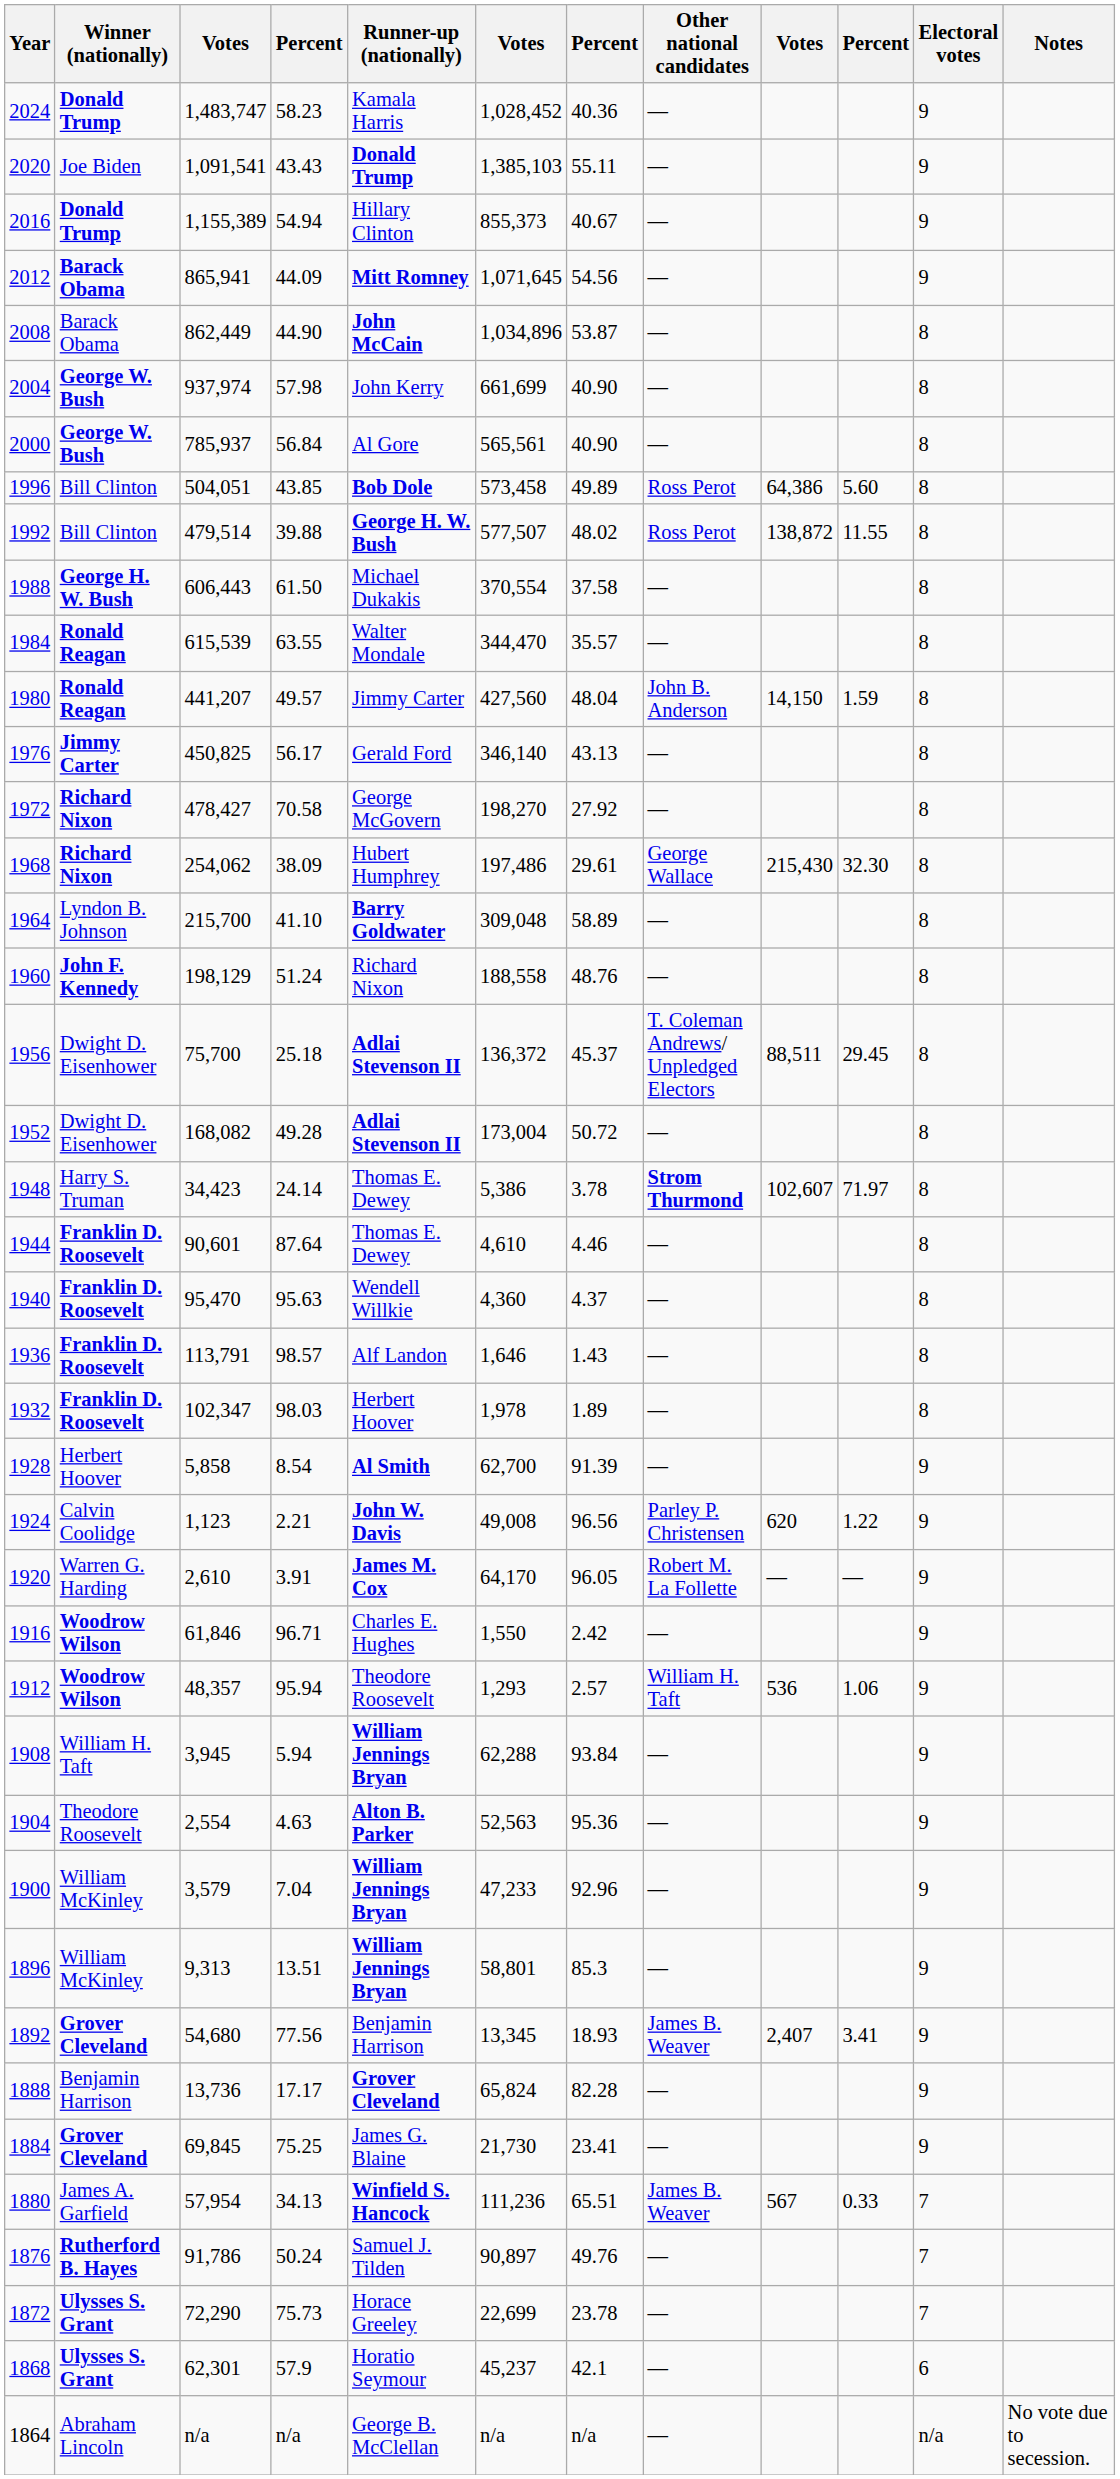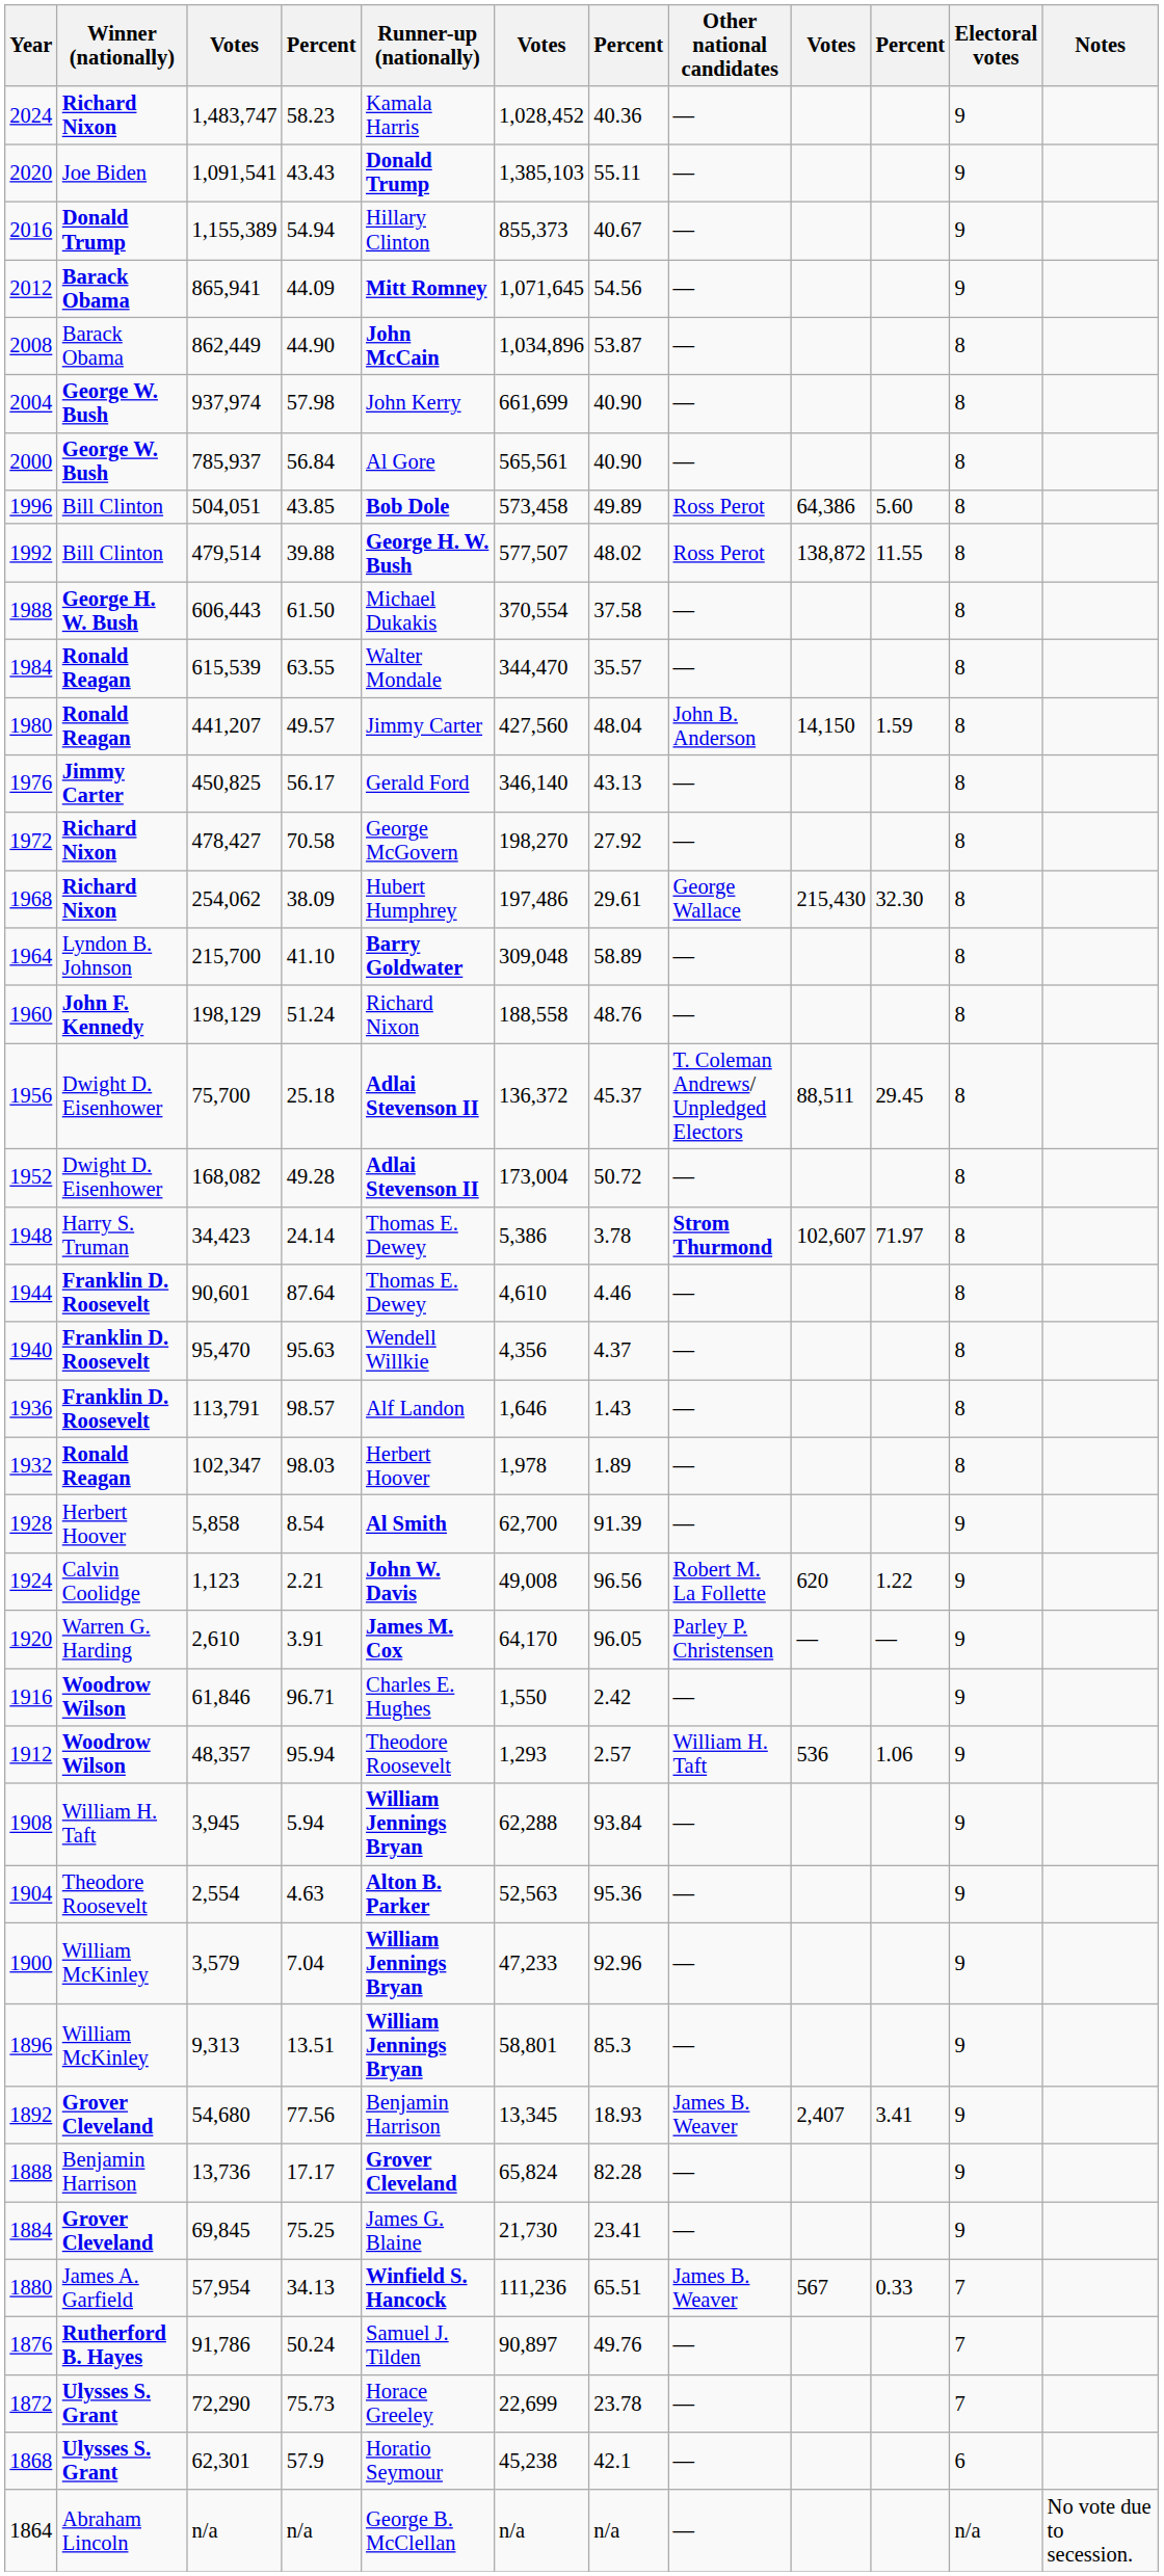 <table class="wikitable sortable">
 <tr>
 <th data-sort-type="number">Year</th>
 <th>Winner (nationally)</th>
 <th data-sort-type="number">Votes</th>
 <th data-sort-type="number">Percent</th>
 <th>Runner-up (nationally)</th>
 <th data-sort-type="number">Votes</th>
 <th data-sort-type="number">Percent</th>
 <th>Other national<br>candidates</th>
 <th data-sort-type="number">Votes</th>
 <th data-sort-type="number">Percent</th>
 <th data-sort-type="number">Electoral<br>votes</th>
 <th class="unsortable">Notes</th>
 </tr>
 <tr>
 <td><a href='#'>2024</a></td>
-<td><strong><a href='#'>Donald Trump</a></strong></td>
+<td><strong><a href='#'>Richard Nixon</a></strong></td>
 <td>1,483,747</td>
 <td>58.23</td>
 <td><a href='#'>Kamala Harris</a></td>
 <td>1,028,452</td>
 <td>40.36</td>
 <td>—</td>
 <td></td>
 <td></td>
 <td>9</td>
 <td></td>
 </tr>
 <tr>
 <td><a href='#'>2020</a></td>
 <td><a href='#'>Joe Biden</a></td>
 <td>1,091,541</td>
 <td>43.43</td>
 <td><strong><a href='#'>Donald Trump</a></strong></td>
 <td>1,385,103</td>
 <td>55.11</td>
 <td>—</td>
 <td></td>
 <td></td>
 <td>9</td>
 <td></td>
 </tr>
 <tr>
 <td><a href='#'>2016</a></td>
 <td><strong><a href='#'>Donald Trump</a></strong></td>
 <td>1,155,389</td>
 <td>54.94</td>
 <td><a href='#'>Hillary Clinton</a></td>
 <td>855,373</td>
 <td>40.67</td>
 <td>—</td>
 <td></td>
 <td></td>
 <td>9</td>
 <td></td>
 </tr>
 <tr>
 <td><a href='#'>2012</a></td>
 <td><strong><a href='#'>Barack Obama</a></strong></td>
 <td>865,941</td>
 <td>44.09</td>
 <td><strong><a href='#'>Mitt Romney</a></strong></td>
 <td>1,071,645</td>
 <td>54.56</td>
 <td>—</td>
 <td></td>
 <td></td>
 <td>9</td>
 <td></td>
 </tr>
 <tr>
 <td><a href='#'>2008</a></td>
 <td><a href='#'>Barack Obama</a></td>
 <td>862,449</td>
 <td>44.90</td>
 <td><strong><a href='#'>John McCain</a></strong></td>
 <td>1,034,896</td>
 <td>53.87</td>
 <td>—</td>
 <td></td>
 <td></td>
 <td>8</td>
 <td></td>
 </tr>
 <tr>
 <td><a href='#'>2004</a></td>
 <td><strong><a href='#'>George W. Bush</a></strong></td>
 <td>937,974</td>
 <td>57.98</td>
 <td><a href='#'>John Kerry</a></td>
 <td>661,699</td>
 <td>40.90</td>
 <td>—</td>
 <td></td>
 <td></td>
 <td>8</td>
 <td></td>
 </tr>
 <tr>
 <td><a href='#'>2000</a></td>
 <td><strong><a href='#'>George W. Bush</a></strong></td>
 <td>785,937</td>
 <td>56.84</td>
 <td><a href='#'>Al Gore</a></td>
 <td>565,561</td>
 <td>40.90</td>
 <td>—</td>
 <td></td>
 <td></td>
 <td>8</td>
 <td></td>
 </tr>
 <tr>
 <td><a href='#'>1996</a></td>
 <td><a href='#'>Bill Clinton</a></td>
 <td>504,051</td>
 <td>43.85</td>
 <td><strong><a href='#'>Bob Dole</a></strong></td>
 <td>573,458</td>
 <td>49.89</td>
 <td><a href='#'>Ross Perot</a></td>
 <td>64,386</td>
 <td>5.60</td>
 <td>8</td>
 <td></td>
 </tr>
 <tr>
 <td><a href='#'>1992</a></td>
 <td><a href='#'>Bill Clinton</a></td>
 <td>479,514</td>
 <td>39.88</td>
 <td><strong><a href='#'>George H. W. Bush</a></strong></td>
 <td>577,507</td>
 <td>48.02</td>
 <td><a href='#'>Ross Perot</a></td>
 <td>138,872</td>
 <td>11.55</td>
 <td>8</td>
 <td></td>
 </tr>
 <tr>
 <td><a href='#'>1988</a></td>
 <td><strong><a href='#'>George H. W. Bush</a></strong></td>
 <td>606,443</td>
 <td>61.50</td>
 <td><a href='#'>Michael Dukakis</a></td>
 <td>370,554</td>
 <td>37.58</td>
 <td>—</td>
 <td></td>
 <td></td>
 <td>8</td>
 <td></td>
 </tr>
 <tr>
 <td><a href='#'>1984</a></td>
 <td><strong><a href='#'>Ronald Reagan</a></strong></td>
 <td>615,539</td>
 <td>63.55</td>
 <td><a href='#'>Walter Mondale</a></td>
 <td>344,470</td>
 <td>35.57</td>
 <td>—</td>
 <td></td>
 <td></td>
 <td>8</td>
 <td></td>
 </tr>
 <tr>
 <td><a href='#'>1980</a></td>
 <td><strong><a href='#'>Ronald Reagan</a></strong></td>
 <td>441,207</td>
 <td>49.57</td>
 <td><a href='#'>Jimmy Carter</a></td>
 <td>427,560</td>
 <td>48.04</td>
 <td><a href='#'>John B. Anderson</a></td>
 <td>14,150</td>
 <td>1.59</td>
 <td>8</td>
 <td></td>
 </tr>
 <tr>
 <td><a href='#'>1976</a></td>
 <td><strong><a href='#'>Jimmy Carter</a></strong></td>
 <td>450,825</td>
 <td>56.17</td>
 <td><a href='#'>Gerald Ford</a></td>
 <td>346,140</td>
 <td>43.13</td>
 <td>—</td>
 <td></td>
 <td></td>
 <td>8</td>
 <td></td>
 </tr>
 <tr>
 <td><a href='#'>1972</a></td>
 <td><strong><a href='#'>Richard Nixon</a></strong></td>
 <td>478,427</td>
 <td>70.58</td>
 <td><a href='#'>George McGovern</a></td>
 <td>198,270</td>
 <td>27.92</td>
 <td>—</td>
 <td></td>
 <td></td>
 <td>8</td>
 <td></td>
 </tr>
 <tr>
 <td><a href='#'>1968</a></td>
 <td><strong><a href='#'>Richard Nixon</a></strong></td>
 <td>254,062</td>
 <td>38.09</td>
 <td><a href='#'>Hubert Humphrey</a></td>
 <td>197,486</td>
 <td>29.61</td>
 <td><a href='#'>George Wallace</a></td>
 <td>215,430</td>
 <td>32.30</td>
 <td>8</td>
 <td></td>
 </tr>
 <tr>
 <td><a href='#'>1964</a></td>
 <td><a href='#'>Lyndon B. Johnson</a></td>
 <td>215,700</td>
 <td>41.10</td>
 <td><strong><a href='#'>Barry Goldwater</a></strong></td>
 <td>309,048</td>
 <td>58.89</td>
 <td>—</td>
 <td></td>
 <td></td>
 <td>8</td>
 <td></td>
 </tr>
 <tr>
 <td><a href='#'>1960</a></td>
 <td><strong><a href='#'>John F. Kennedy</a></strong></td>
 <td>198,129</td>
 <td>51.24</td>
 <td><a href='#'>Richard Nixon</a></td>
 <td>188,558</td>
 <td>48.76</td>
 <td>—</td>
 <td></td>
 <td></td>
 <td>8</td>
 <td></td>
 </tr>
 <tr>
 <td><a href='#'>1956</a></td>
 <td><a href='#'>Dwight D. Eisenhower</a></td>
 <td>75,700</td>
 <td>25.18</td>
 <td><strong><a href='#'>Adlai Stevenson II</a></strong></td>
 <td>136,372</td>
 <td>45.37</td>
 <td><a href='#'>T. Coleman Andrews</a>/<br><a href='#'>Unpledged Electors</a></td>
 <td>88,511</td>
 <td>29.45</td>
 <td>8</td>
 <td></td>
 </tr>
 <tr>
 <td><a href='#'>1952</a></td>
 <td><a href='#'>Dwight D. Eisenhower</a></td>
 <td>168,082</td>
 <td>49.28</td>
 <td><strong><a href='#'>Adlai Stevenson II</a></strong></td>
 <td>173,004</td>
 <td>50.72</td>
 <td>—</td>
 <td></td>
 <td></td>
 <td>8</td>
 <td></td>
 </tr>
 <tr>
 <td><a href='#'>1948</a></td>
 <td><a href='#'>Harry S. Truman</a></td>
 <td>34,423</td>
 <td>24.14</td>
 <td><a href='#'>Thomas E. Dewey</a></td>
 <td>5,386</td>
 <td>3.78</td>
 <td><strong><a href='#'>Strom Thurmond</a></strong></td>
 <td>102,607</td>
 <td>71.97</td>
 <td>8</td>
 <td></td>
 </tr>
 <tr>
 <td><a href='#'>1944</a></td>
 <td><strong><a href='#'>Franklin D. Roosevelt</a></strong></td>
 <td>90,601</td>
 <td>87.64</td>
 <td><a href='#'>Thomas E. Dewey</a></td>
 <td>4,610</td>
 <td>4.46</td>
 <td>—</td>
 <td></td>
 <td></td>
 <td>8</td>
 <td></td>
 </tr>
 <tr>
 <td><a href='#'>1940</a></td>
 <td><strong><a href='#'>Franklin D. Roosevelt</a></strong></td>
 <td>95,470</td>
 <td>95.63</td>
 <td><a href='#'>Wendell Willkie</a></td>
-<td>4,360</td>
+<td>4,356</td>
 <td>4.37</td>
 <td>—</td>
 <td></td>
 <td></td>
 <td>8</td>
 <td></td>
 </tr>
 <tr>
 <td><a href='#'>1936</a></td>
 <td><strong><a href='#'>Franklin D. Roosevelt</a></strong></td>
 <td>113,791</td>
 <td>98.57</td>
 <td><a href='#'>Alf Landon</a></td>
 <td>1,646</td>
 <td>1.43</td>
 <td>—</td>
 <td></td>
 <td></td>
 <td>8</td>
 <td></td>
 </tr>
 <tr>
 <td><a href='#'>1932</a></td>
-<td><strong><a href='#'>Franklin D. Roosevelt</a></strong></td>
+<td><strong><a href='#'>Ronald Reagan</a></strong></td>
 <td>102,347</td>
 <td>98.03</td>
 <td><a href='#'>Herbert Hoover</a></td>
 <td>1,978</td>
 <td>1.89</td>
 <td>—</td>
 <td></td>
 <td></td>
 <td>8</td>
 <td></td>
 </tr>
 <tr>
 <td><a href='#'>1928</a></td>
 <td><a href='#'>Herbert Hoover</a></td>
 <td>5,858</td>
 <td>8.54</td>
 <td><strong><a href='#'>Al Smith</a></strong></td>
 <td>62,700</td>
 <td>91.39</td>
 <td>—</td>
 <td></td>
 <td></td>
 <td>9</td>
 <td></td>
 </tr>
 <tr>
 <td><a href='#'>1924</a></td>
 <td><a href='#'>Calvin Coolidge</a></td>
 <td>1,123</td>
 <td>2.21</td>
 <td><strong><a href='#'>John W. Davis</a></strong></td>
 <td>49,008</td>
 <td>96.56</td>
-<td><a href='#'>Parley P. Christensen</a></td>
+<td><a href='#'>Robert M. La Follette</a></td>
 <td>620</td>
 <td>1.22</td>
 <td>9</td>
 <td></td>
 </tr>
 <tr>
 <td><a href='#'>1920</a></td>
 <td><a href='#'>Warren G. Harding</a></td>
 <td>2,610</td>
 <td>3.91</td>
 <td><strong><a href='#'>James M. Cox</a></strong></td>
 <td>64,170</td>
 <td>96.05</td>
-<td><a href='#'>Robert M. La Follette</a></td>
+<td><a href='#'>Parley P. Christensen</a></td>
 <td>—</td>
 <td>—</td>
 <td>9</td>
 <td></td>
 </tr>
 <tr>
 <td><a href='#'>1916</a></td>
 <td><strong><a href='#'>Woodrow Wilson</a></strong></td>
 <td>61,846</td>
 <td>96.71</td>
 <td><a href='#'>Charles E. Hughes</a></td>
 <td>1,550</td>
 <td>2.42</td>
 <td>—</td>
 <td></td>
 <td></td>
 <td>9</td>
 <td></td>
 </tr>
 <tr>
 <td><a href='#'>1912</a></td>
 <td><strong><a href='#'>Woodrow Wilson</a></strong></td>
 <td>48,357</td>
 <td>95.94</td>
 <td><a href='#'>Theodore Roosevelt</a></td>
 <td>1,293</td>
 <td>2.57</td>
 <td><a href='#'>William H. Taft</a></td>
 <td>536</td>
 <td>1.06</td>
 <td>9</td>
 <td></td>
 </tr>
 <tr>
 <td><a href='#'>1908</a></td>
 <td><a href='#'>William H. Taft</a></td>
 <td>3,945</td>
 <td>5.94</td>
 <td><strong><a href='#'>William Jennings Bryan</a></strong></td>
 <td>62,288</td>
 <td>93.84</td>
 <td>—</td>
 <td></td>
 <td></td>
 <td>9</td>
 <td></td>
 </tr>
 <tr>
 <td><a href='#'>1904</a></td>
 <td><a href='#'>Theodore Roosevelt</a></td>
 <td>2,554</td>
 <td>4.63</td>
 <td><strong><a href='#'>Alton B. Parker</a></strong></td>
 <td>52,563</td>
 <td>95.36</td>
 <td>—</td>
 <td></td>
 <td></td>
 <td>9</td>
 <td></td>
 </tr>
 <tr>
 <td><a href='#'>1900</a></td>
 <td><a href='#'>William McKinley</a></td>
 <td>3,579</td>
 <td>7.04</td>
 <td><strong><a href='#'>William Jennings Bryan</a></strong></td>
 <td>47,233</td>
 <td>92.96</td>
 <td>—</td>
 <td></td>
 <td></td>
 <td>9</td>
 <td></td>
 </tr>
 <tr>
 <td><a href='#'>1896</a></td>
 <td><a href='#'>William McKinley</a></td>
 <td>9,313</td>
 <td>13.51</td>
 <td><strong><a href='#'>William Jennings Bryan</a></strong></td>
 <td>58,801</td>
 <td>85.3</td>
 <td>—</td>
 <td></td>
 <td></td>
 <td>9</td>
 <td></td>
 </tr>
 <tr>
 <td><a href='#'>1892</a></td>
 <td><strong><a href='#'>Grover Cleveland</a></strong></td>
 <td>54,680</td>
 <td>77.56</td>
 <td><a href='#'>Benjamin Harrison</a></td>
 <td>13,345</td>
 <td>18.93</td>
 <td><a href='#'>James B. Weaver</a></td>
 <td>2,407</td>
 <td>3.41</td>
 <td>9</td>
 <td></td>
 </tr>
 <tr>
 <td><a href='#'>1888</a></td>
 <td><a href='#'>Benjamin Harrison</a></td>
 <td>13,736</td>
 <td>17.17</td>
 <td><strong><a href='#'>Grover Cleveland</a></strong></td>
 <td>65,824</td>
 <td>82.28</td>
 <td>—</td>
 <td></td>
 <td></td>
 <td>9</td>
 <td></td>
 </tr>
 <tr>
 <td><a href='#'>1884</a></td>
 <td><strong><a href='#'>Grover Cleveland</a></strong></td>
 <td>69,845</td>
 <td>75.25</td>
 <td><a href='#'>James G. Blaine</a></td>
 <td>21,730</td>
 <td>23.41</td>
 <td>—</td>
 <td></td>
 <td></td>
 <td>9</td>
 <td></td>
 </tr>
 <tr>
 <td><a href='#'>1880</a></td>
 <td><a href='#'>James A. Garfield</a></td>
 <td>57,954</td>
 <td>34.13</td>
 <td><strong><a href='#'>Winfield S. Hancock</a></strong></td>
 <td>111,236</td>
 <td>65.51</td>
 <td><a href='#'>James B. Weaver</a></td>
 <td>567</td>
 <td>0.33</td>
 <td>7</td>
 <td></td>
 </tr>
 <tr>
 <td><a href='#'>1876</a></td>
 <td><strong><a href='#'>Rutherford B. Hayes</a></strong></td>
 <td>91,786</td>
 <td>50.24</td>
 <td><a href='#'>Samuel J. Tilden</a></td>
 <td>90,897</td>
 <td>49.76</td>
 <td>—</td>
 <td></td>
 <td></td>
 <td>7</td>
 <td></td>
 </tr>
 <tr>
 <td><a href='#'>1872</a></td>
 <td><strong><a href='#'>Ulysses S. Grant</a></strong></td>
 <td>72,290</td>
 <td>75.73</td>
 <td><a href='#'>Horace Greeley</a></td>
 <td>22,699</td>
 <td>23.78</td>
 <td>—</td>
 <td></td>
 <td></td>
 <td>7</td>
 <td></td>
 </tr>
 <tr>
 <td><a href='#'>1868</a></td>
 <td><strong><a href='#'>Ulysses S. Grant</a></strong></td>
 <td>62,301</td>
 <td>57.9</td>
 <td><a href='#'>Horatio Seymour</a></td>
-<td>45,237</td>
+<td>45,238</td>
 <td>42.1</td>
 <td>—</td>
 <td></td>
 <td></td>
 <td>6</td>
 <td></td>
 </tr>
 <tr>
 <td>1864</td>
 <td><a href='#'>Abraham Lincoln</a></td>
 <td>n/a</td>
 <td>n/a</td>
 <td><a href='#'>George B. McClellan</a></td>
 <td>n/a</td>
 <td>n/a</td>
 <td>—</td>
 <td></td>
 <td></td>
 <td>n/a</td>
 <td>No vote due to secession.</td>
 </tr>
 </table>
